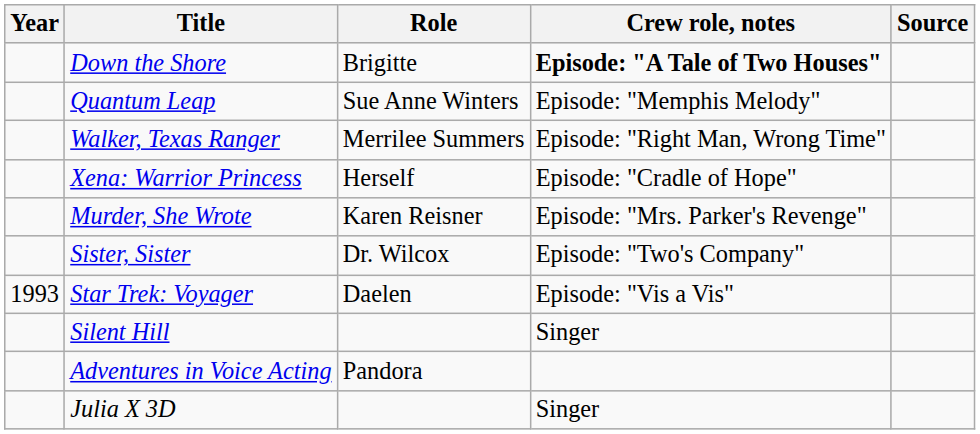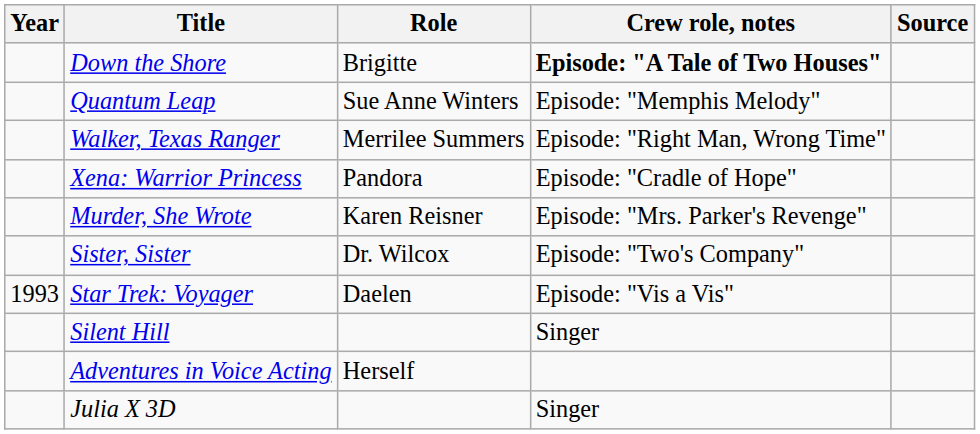 <table class="wikitable sortable plainrowheaders">
 <tr>
 <th>Year</th>
 <th>Title</th>
 <th>Role</th>
 <th class="unsortable">Crew role, notes</th>
 <th class="unsortable">Source</th>
 </tr>
 <tr>
 <td></td>
 <td><em><a href='#'>Down the Shore</a></em></td>
 <td>Brigitte</td>
 <td><strong>Episode: "A Tale of Two Houses"</strong></td>
 <td></td>
 </tr>
 <tr>
 <td></td>
 <td><em><a href='#'>Quantum Leap</a></em></td>
 <td>Sue Anne Winters</td>
 <td>Episode: "Memphis Melody"</td>
 <td></td>
 </tr>
 <tr>
 <td></td>
 <td><em><a href='#'>Walker, Texas Ranger</a></em></td>
 <td>Merrilee Summers</td>
 <td>Episode: "Right Man, Wrong Time"</td>
 <td></td>
 </tr>
 <tr>
 <td></td>
 <td><em><a href='#'>Xena: Warrior Princess</a></em></td>
-<td>Herself</td>
+<td>Pandora</td>
 <td>Episode: "Cradle of Hope"</td>
 <td></td>
 </tr>
 <tr>
 <td></td>
 <td><em><a href='#'>Murder, She Wrote</a></em></td>
 <td>Karen Reisner</td>
 <td>Episode: "Mrs. Parker's Revenge"</td>
 <td></td>
 </tr>
 <tr>
 <td></td>
 <td><em><a href='#'>Sister, Sister</a></em></td>
 <td>Dr. Wilcox</td>
 <td>Episode: "Two's Company"</td>
 <td></td>
 </tr>
 <tr>
 <td>1993</td>
 <td><em><a href='#'>Star Trek: Voyager</a></em></td>
 <td>Daelen</td>
 <td>Episode: "Vis a Vis"</td>
 <td></td>
 </tr>
 <tr>
 <td></td>
 <td><em><a href='#'>Silent Hill</a></em></td>
 <td></td>
 <td>Singer</td>
 <td></td>
 </tr>
 <tr>
 <td></td>
 <td><em><a href='#'>Adventures in Voice Acting</a></em></td>
-<td>Pandora</td>
+<td>Herself</td>
 <td></td>
 <td></td>
 </tr>
 <tr>
 <td></td>
 <td><em>Julia X 3D</em></td>
 <td></td>
 <td>Singer</td>
 <td></td>
 </tr>
 </table>
